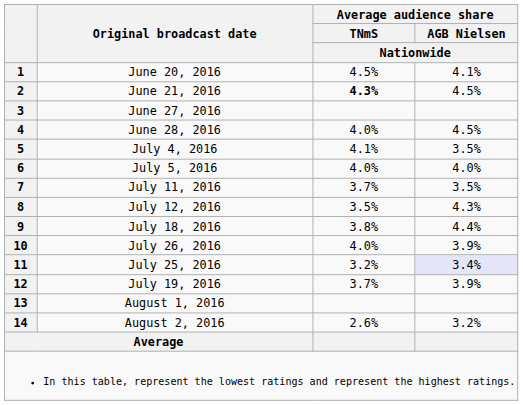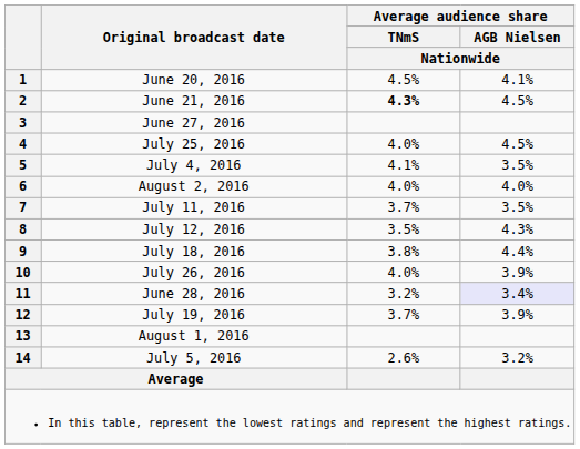 <table class=wikitable style="text-align:center">
 <tr>
 <th rowspan="3"></th>
 <th rowspan="3">Original broadcast date</th>
 <th colspan="2">Average audience share</th>
 </tr>
 <tr>
 <th width=20%>TNmS</th>
 <th width=20%>AGB Nielsen</th>
 </tr>
 <tr>
 <th colspan="2">Nationwide</th>
 </tr>
 <tr>
 <th>1</th>
 <td>June 20, 2016</td>
 <td>4.5%</td>
 <td>4.1%</td>
 </tr>
 <tr>
 <th>2</th>
 <td>June 21, 2016</td>
 <td><strong>4.3%</strong></td>
 <td>4.5%</td>
 </tr>
 <tr>
 <th>3</th>
 <td>June 27, 2016</td>
 <td></td>
 <td></td>
 </tr>
 <tr>
 <th>4</th>
-<td>June 28, 2016</td>
+<td>July 25, 2016</td>
 <td>4.0%</td>
 <td>4.5%</td>
 </tr>
 <tr>
 <th>5</th>
 <td>July 4, 2016</td>
 <td>4.1%</td>
 <td>3.5%</td>
 </tr>
 <tr>
 <th>6</th>
-<td>July 5, 2016</td>
+<td>August 2, 2016</td>
 <td>4.0%</td>
 <td>4.0%</td>
 </tr>
 <tr>
 <th>7</th>
 <td>July 11, 2016</td>
 <td>3.7%</td>
 <td>3.5%</td>
 </tr>
 <tr>
 <th>8</th>
 <td>July 12, 2016</td>
 <td>3.5%</td>
 <td>4.3%</td>
 </tr>
 <tr>
 <th>9</th>
 <td>July 18, 2016</td>
 <td>3.8%</td>
 <td>4.4%</td>
 </tr>
 <tr>
 <th>10</th>
 <td>July 26, 2016</td>
 <td>4.0%</td>
 <td>3.9%</td>
 </tr>
 <tr>
 <th>11</th>
-<td>July 25, 2016</td>
+<td>June 28, 2016</td>
 <td>3.2%</td>
 <td style="background: lavender;">3.4%</td>
 </tr>
 <tr>
 <th>12</th>
 <td>July 19, 2016</td>
 <td>3.7%</td>
 <td>3.9%</td>
 </tr>
 <tr>
 <th>13</th>
 <td>August 1, 2016</td>
 <td></td>
 <td></td>
 </tr>
 <tr>
 <th>14</th>
-<td>August 2, 2016</td>
+<td>July 5, 2016</td>
 <td>2.6%</td>
 <td>3.2%</td>
 </tr>
 <tr>
 <th colspan="2">Average</th>
 <th></th>
 <th></th>
 </tr>
 <tr>
 <td colspan="4" style="font-size:85%"><br><ul><li>In this table,  represent the lowest ratings and  represent the highest ratings.</li></ul></td>
 </tr>
 </table>
